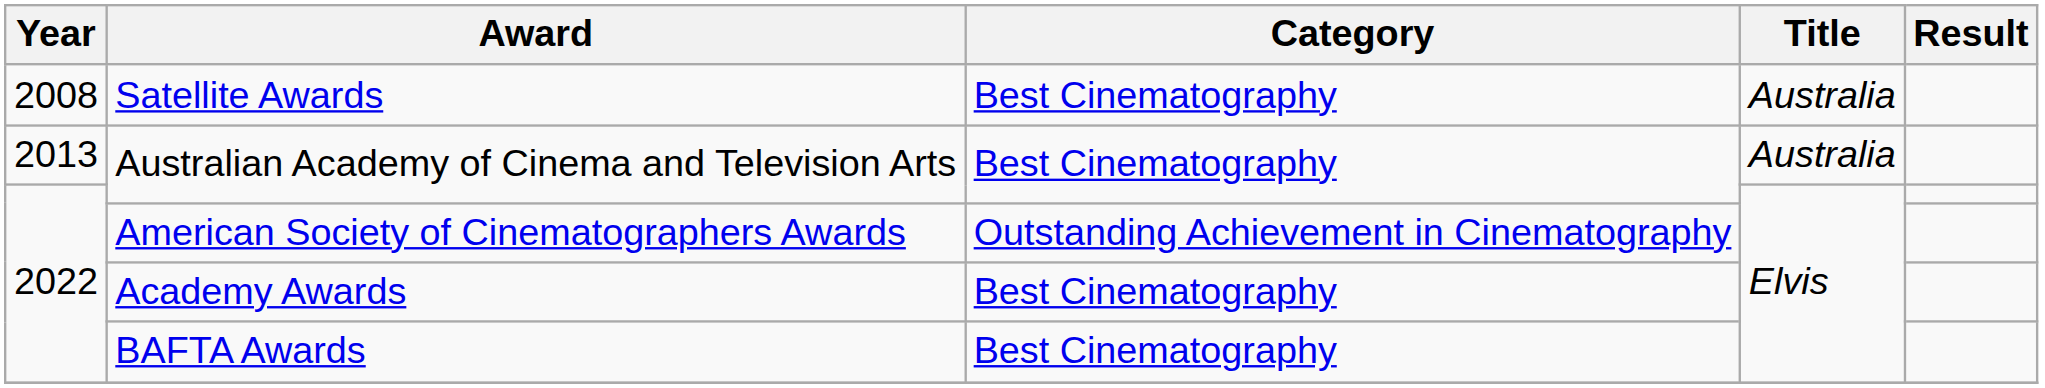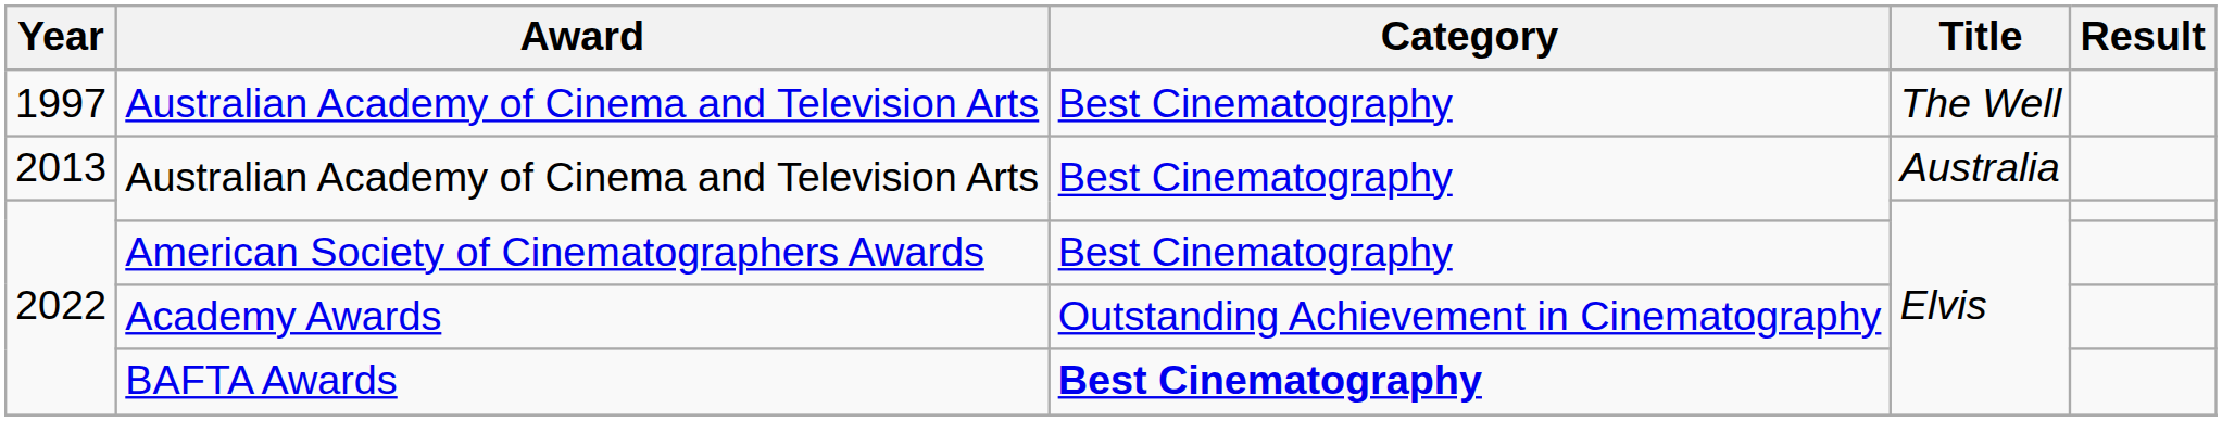 <table class="wikitable">
 <tr>
 <th>Year</th>
 <th>Award</th>
 <th>Category</th>
 <th>Title</th>
 <th>Result</th>
 </tr>
 <tr>
-<td>2008</td>
-<td><a href='#'>Satellite Awards</a></td>
+<td>1997</td>
+<td><a href='#'>Australian Academy of Cinema and Television Arts</a></td>
 <td><a href='#'>Best Cinematography</a></td>
-<td><em>Australia</em></td>
+<td><em>The Well</em></td>
 <td></td>
 </tr>
 <tr>
 <td>2013</td>
 <td rowspan=2>Australian Academy of Cinema and Television Arts</td>
 <td rowspan=2><a href='#'>Best Cinematography</a></td>
 <td><em>Australia</em></td>
 <td></td>
 </tr>
 <tr>
 <td rowspan=4>2022</td>
 <td rowspan=4><em>Elvis</em></td>
 <td></td>
 </tr>
 <tr>
 <td><a href='#'>American Society of Cinematographers Awards</a></td>
+<td><a href='#'>Best Cinematography</a></td>
+<td></td>
+</tr>
+<tr>
+<td><a href='#'>Academy Awards</a></td>
 <td><a href='#'>Outstanding Achievement in Cinematography</a></td>
 <td></td>
 </tr>
 <tr>
-<td><a href='#'>Academy Awards</a></td>
-<td><a href='#'>Best Cinematography</a></td>
-<td></td>
-</tr>
-<tr>
 <td><a href='#'>BAFTA Awards</a></td>
-<td><a href='#'>Best Cinematography</a></td>
+<td><strong><a href='#'>Best Cinematography</a></strong></td>
 <td></td>
 </tr>
 <tr>
 </tr>
 </table>
